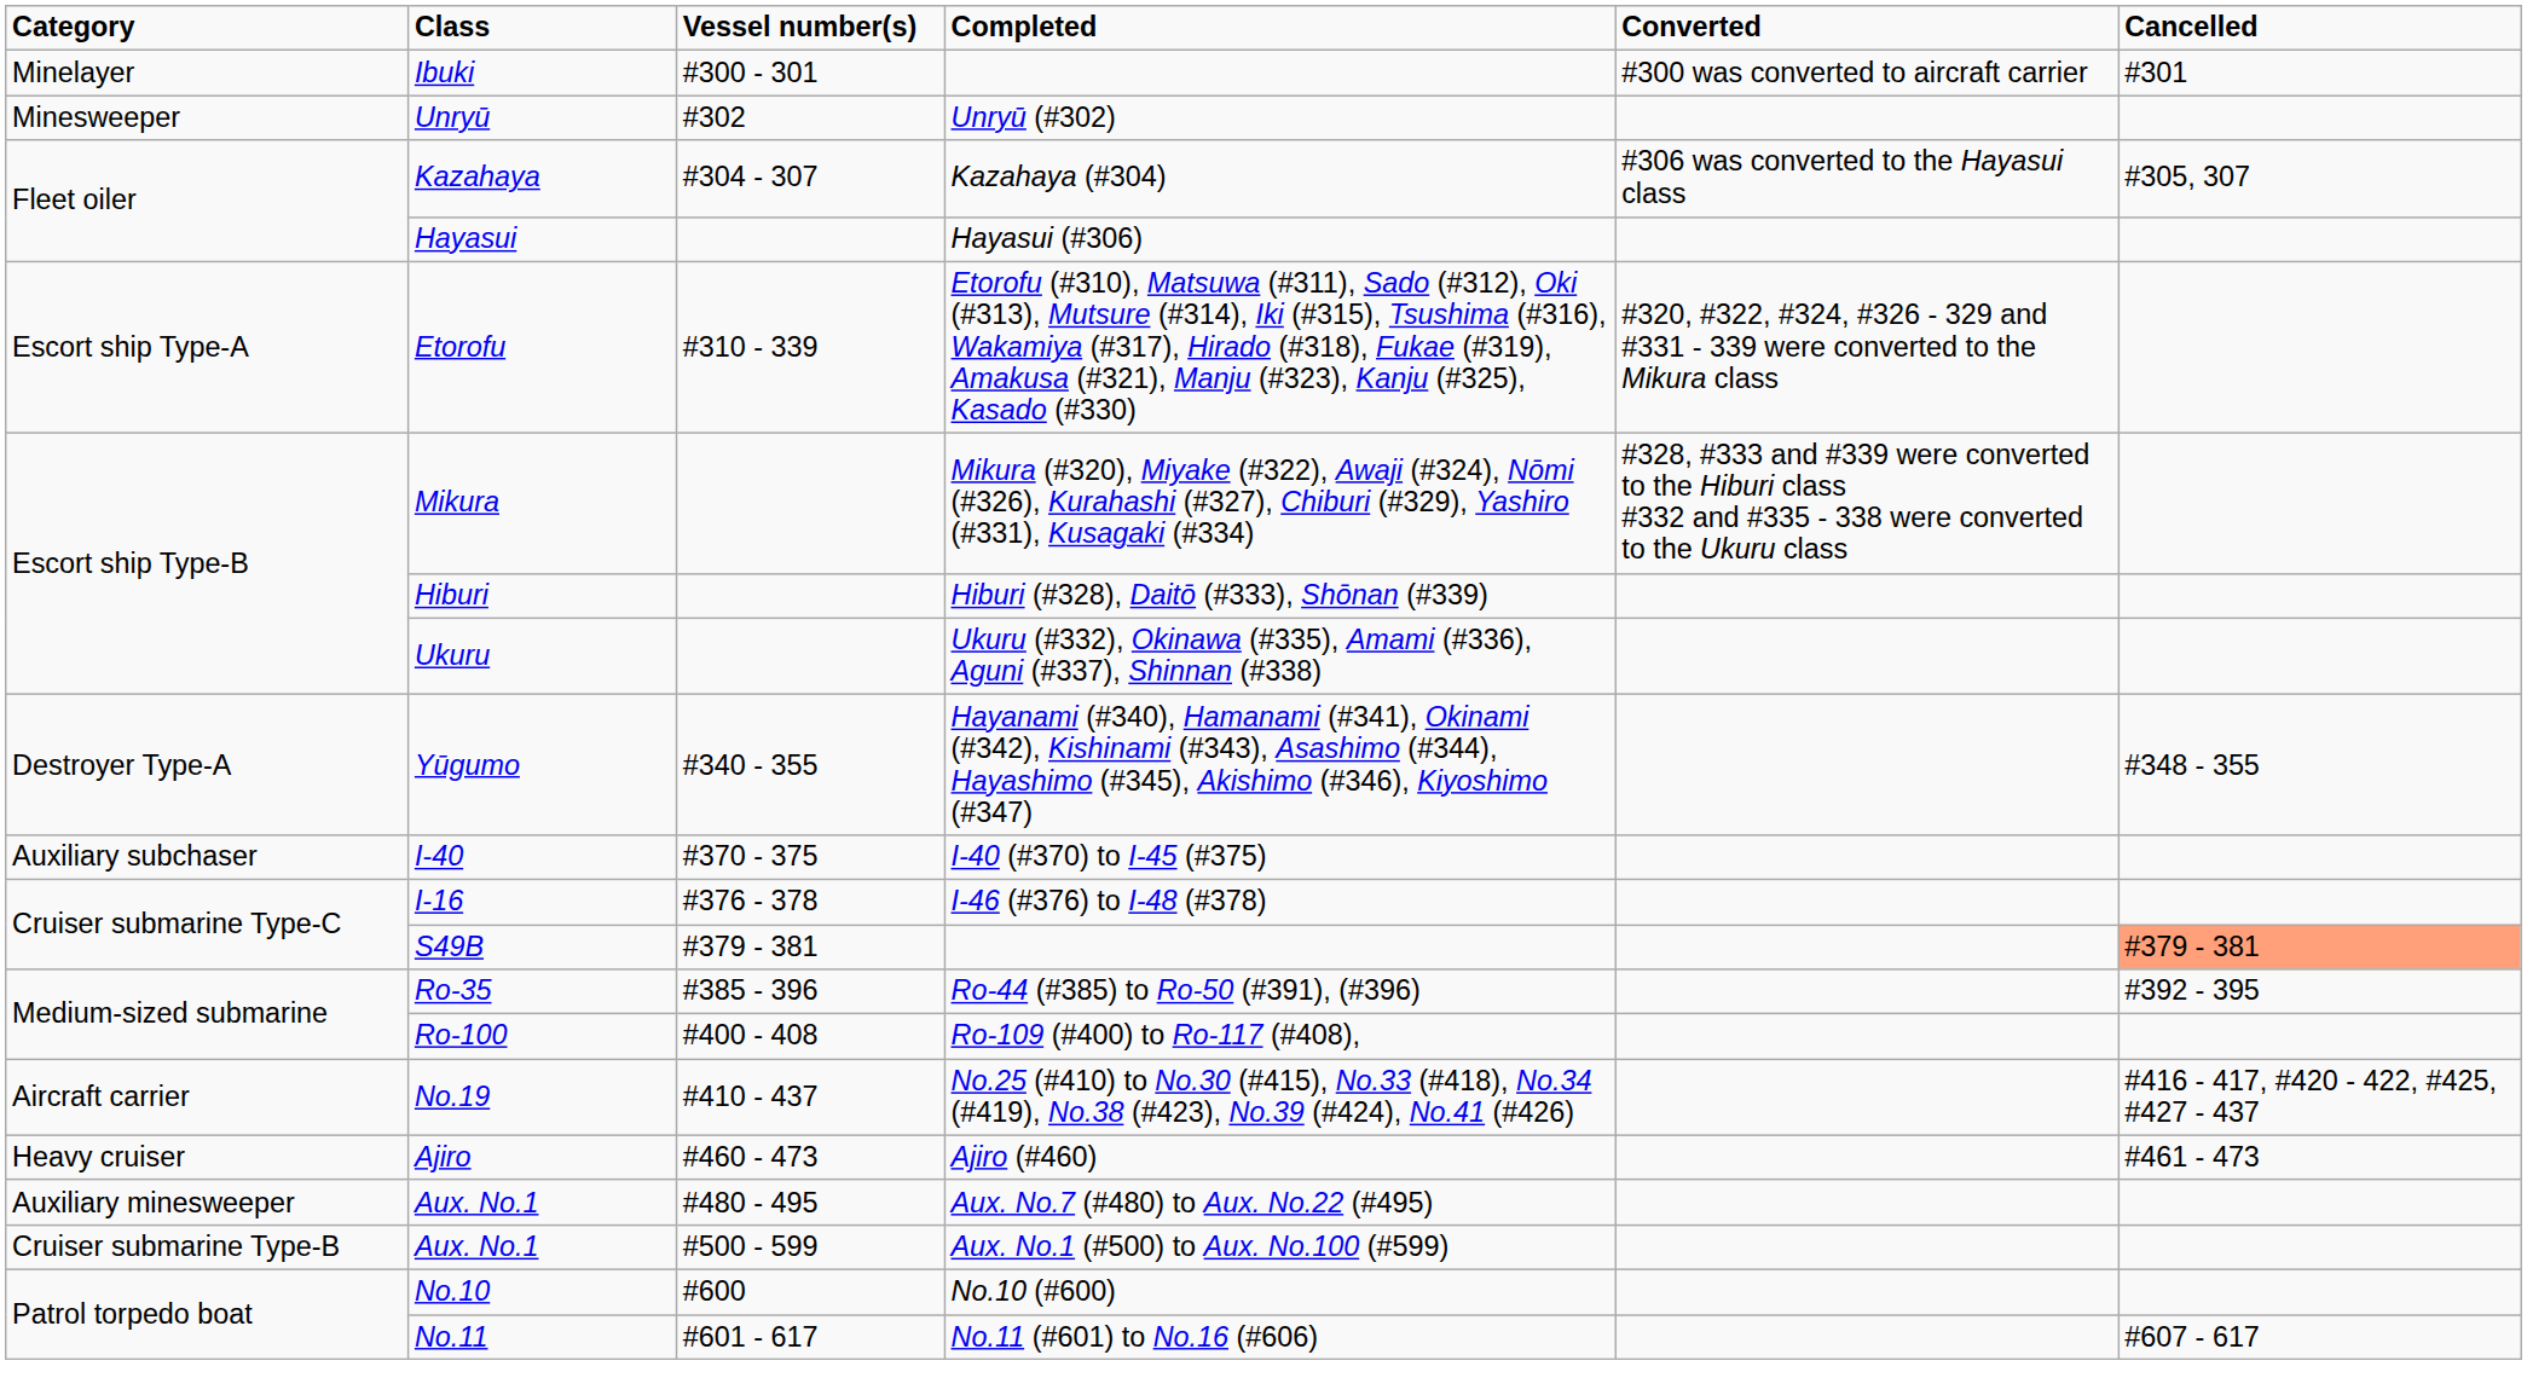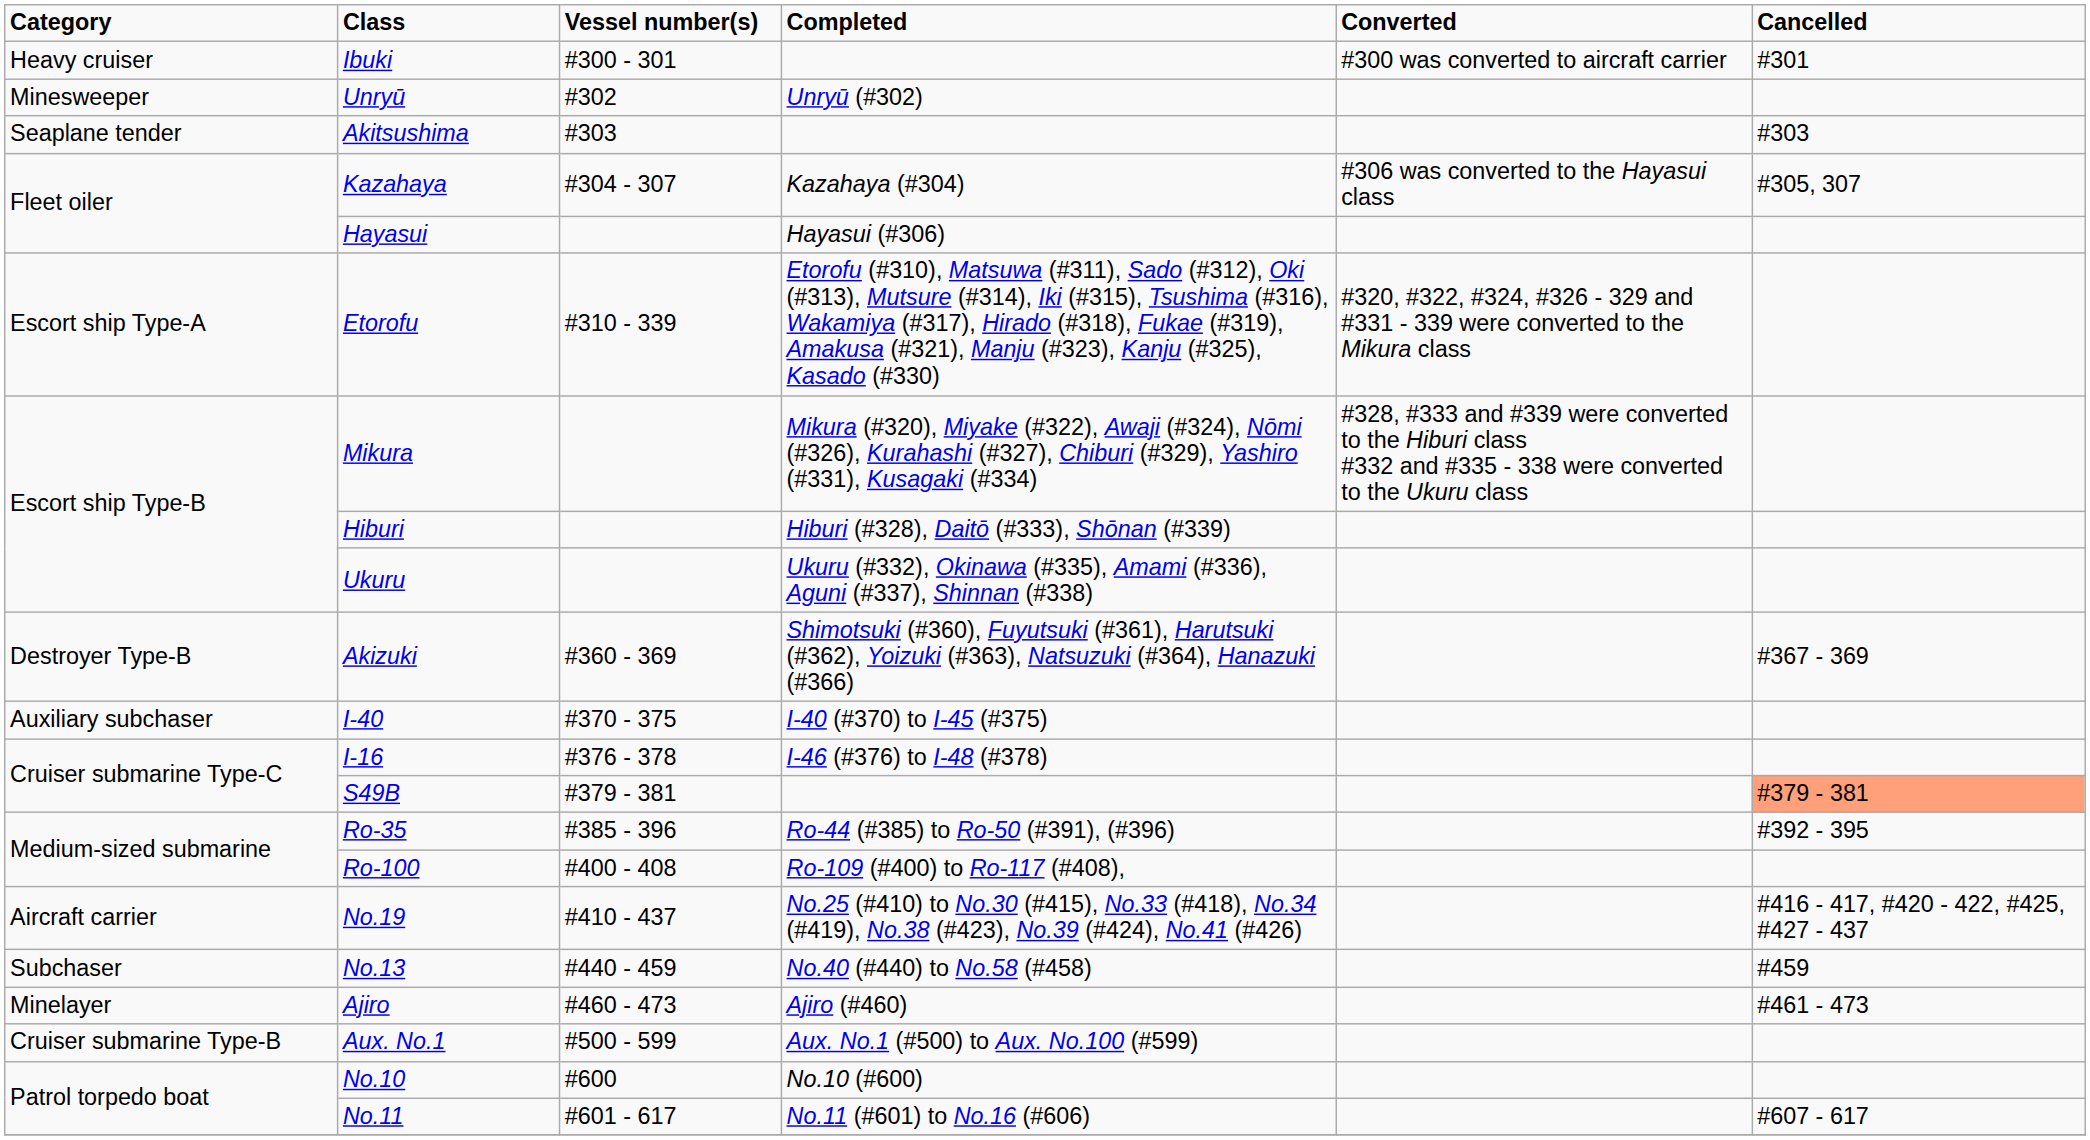 <table class="wikitable" width="90%">
 <tr>
 <td width="12%"><strong>Category</strong></td>
 <td width="8%"><strong>Class</strong></td>
 <td width="8%"><strong>Vessel number(s)</strong></td>
 <td width="20%"><strong>Completed</strong></td>
 <td width="15%"><strong>Converted</strong></td>
 <td width="12%"><strong>Cancelled</strong></td>
 </tr>
 <tr>
-<td>Minelayer</td>
+<td>Heavy cruiser</td>
 <td><em><a href='#'>Ibuki</a></em></td>
 <td>#300 - 301</td>
 <td></td>
 <td>#300 was converted to aircraft carrier</td>
 <td>#301</td>
 </tr>
 <tr>
 <td>Minesweeper</td>
 <td><em><a href='#'>Unryū</a></em></td>
 <td>#302</td>
 <td><em><a href='#'>Unryū</a></em> (#302)</td>
 <td></td>
 <td></td>
+</tr>
+<tr>
+<td>Seaplane tender</td>
+<td><em><a href='#'>Akitsushima</a></em></td>
+<td>#303</td>
+<td></td>
+<td></td>
+<td>#303</td>
 </tr>
 <tr>
 <td rowspan="2">Fleet oiler</td>
 <td><em><a href='#'>Kazahaya</a></em></td>
 <td>#304 - 307</td>
 <td><em>Kazahaya</em> (#304)</td>
 <td>#306 was converted to the <em>Hayasui</em> class</td>
 <td>#305, 307</td>
 </tr>
 <tr>
 <td><em><a href='#'>Hayasui</a></em></td>
 <td></td>
 <td><em>Hayasui</em> (#306)</td>
 <td></td>
 <td></td>
 </tr>
 <tr>
 <td>Escort ship Type-A</td>
 <td><em><a href='#'>Etorofu</a></em></td>
 <td>#310 - 339</td>
 <td><em><a href='#'>Etorofu</a></em> (#310), <em><a href='#'>Matsuwa</a></em> (#311), <em><a href='#'>Sado</a></em> (#312), <em><a href='#'>Oki</a></em> (#313), <em><a href='#'>Mutsure</a></em> (#314), <em><a href='#'>Iki</a></em> (#315), <em><a href='#'>Tsushima</a></em> (#316), <em><a href='#'>Wakamiya</a></em> (#317), <em><a href='#'>Hirado</a></em> (#318), <em><a href='#'>Fukae</a></em> (#319), <em><a href='#'>Amakusa</a></em> (#321), <em><a href='#'>Manju</a></em> (#323), <em><a href='#'>Kanju</a></em> (#325), <em><a href='#'>Kasado</a></em> (#330)</td>
 <td>#320, #322, #324, #326 - 329 and #331 - 339 were converted to the <em>Mikura</em> class</td>
 <td></td>
 </tr>
 <tr>
 <td rowspan="3">Escort ship Type-B</td>
 <td><em><a href='#'>Mikura</a></em></td>
 <td></td>
 <td><em><a href='#'>Mikura</a></em> (#320), <em><a href='#'>Miyake</a></em> (#322), <em><a href='#'>Awaji</a></em> (#324), <em><a href='#'>Nōmi</a></em> (#326), <em><a href='#'>Kurahashi</a></em> (#327), <em><a href='#'>Chiburi</a></em> (#329), <em><a href='#'>Yashiro</a></em> (#331), <em><a href='#'>Kusagaki</a></em> (#334)</td>
 <td>#328, #333 and #339 were converted to the <em>Hiburi</em> class<br>#332 and #335 - 338 were converted to the <em>Ukuru</em> class</td>
 <td></td>
 </tr>
 <tr>
 <td><em><a href='#'>Hiburi</a></em></td>
 <td></td>
 <td><em><a href='#'>Hiburi</a></em> (#328), <em><a href='#'>Daitō</a></em> (#333), <em><a href='#'>Shōnan</a></em> (#339)</td>
 <td></td>
 <td></td>
 </tr>
 <tr>
 <td><em><a href='#'>Ukuru</a></em></td>
 <td></td>
 <td><em><a href='#'>Ukuru</a></em> (#332), <em><a href='#'>Okinawa</a></em> (#335), <em><a href='#'>Amami</a></em> (#336), <em><a href='#'>Aguni</a></em> (#337), <em><a href='#'>Shinnan</a></em> (#338)</td>
 <td></td>
 <td></td>
 </tr>
 <tr>
-<td>Destroyer Type-A</td>
-<td><em><a href='#'>Yūgumo</a></em></td>
-<td>#340 - 355</td>
-<td><em><a href='#'>Hayanami</a></em> (#340), <em><a href='#'>Hamanami</a></em> (#341),  <em><a href='#'>Okinami</a></em> (#342), <em><a href='#'>Kishinami</a></em> (#343), <em><a href='#'>Asashimo</a></em> (#344), <em><a href='#'>Hayashimo</a></em> (#345), <em><a href='#'>Akishimo</a></em> (#346), <em><a href='#'>Kiyoshimo</a></em> (#347)</td>
+<td>Destroyer Type-B</td>
+<td><em><a href='#'>Akizuki</a></em></td>
+<td>#360 - 369</td>
+<td><em><a href='#'>Shimotsuki</a></em> (#360), <em><a href='#'>Fuyutsuki</a></em> (#361),  <em><a href='#'>Harutsuki</a></em> (#362), <em><a href='#'>Yoizuki</a></em> (#363), <em><a href='#'>Natsuzuki</a></em> (#364), <em><a href='#'>Hanazuki</a></em> (#366)</td>
 <td></td>
-<td>#348 - 355</td>
+<td>#367 - 369</td>
 </tr>
 <tr>
 <td>Auxiliary subchaser</td>
 <td><em><a href='#'>I-40</a></em></td>
 <td>#370 - 375</td>
 <td><em><a href='#'>I-40</a></em> (#370) to <em><a href='#'>I-45</a></em> (#375)</td>
 <td></td>
 <td></td>
 </tr>
 <tr>
 <td rowspan="2">Cruiser submarine Type-C</td>
 <td><em><a href='#'>I-16</a></em></td>
 <td>#376 - 378</td>
 <td><em><a href='#'>I-46</a></em> (#376) to <em><a href='#'>I-48</a></em> (#378)</td>
 <td></td>
 <td></td>
 </tr>
 <tr>
 <td><em><a href='#'>S49B</a></em></td>
 <td>#379 - 381</td>
 <td></td>
 <td></td>
 <td style="background: lightsalmon;">#379 - 381</td>
 </tr>
 <tr>
 <td rowspan="2">Medium-sized submarine</td>
 <td><em><a href='#'>Ro-35</a></em></td>
 <td>#385 - 396</td>
 <td><em><a href='#'>Ro-44</a></em> (#385) to <em><a href='#'>Ro-50</a></em> (#391),  (#396)</td>
 <td></td>
 <td>#392 - 395</td>
 </tr>
 <tr>
 <td><em><a href='#'>Ro-100</a></em></td>
 <td>#400 - 408</td>
 <td><em><a href='#'>Ro-109</a></em> (#400) to <em><a href='#'>Ro-117</a></em> (#408),</td>
 <td></td>
 <td></td>
 </tr>
 <tr>
 <td>Aircraft carrier</td>
 <td><em><a href='#'>No.19</a></em></td>
 <td>#410 - 437</td>
 <td><em><a href='#'>No.25</a></em> (#410) to <em><a href='#'>No.30</a></em> (#415), <em><a href='#'>No.33</a></em> (#418), <em><a href='#'>No.34</a></em> (#419), <em><a href='#'>No.38</a></em> (#423), <em><a href='#'>No.39</a></em> (#424), <em><a href='#'>No.41</a></em> (#426)</td>
 <td></td>
 <td>#416 - 417, #420 - 422, #425, #427 - 437</td>
 </tr>
 <tr>
-<td>Heavy cruiser</td>
+<td>Subchaser</td>
+<td><em><a href='#'>No.13</a></em></td>
+<td>#440 - 459</td>
+<td><em><a href='#'>No.40</a></em> (#440) to <em><a href='#'>No.58</a></em> (#458)</td>
+<td></td>
+<td>#459</td>
+</tr>
+<tr>
+<td>Minelayer</td>
 <td><em><a href='#'>Ajiro</a></em></td>
 <td>#460 - 473</td>
 <td><em><a href='#'>Ajiro</a></em> (#460)</td>
 <td></td>
 <td>#461 - 473</td>
-</tr>
-<tr>
-<td>Auxiliary minesweeper</td>
-<td><em><a href='#'>Aux. No.1</a></em></td>
-<td>#480 - 495</td>
-<td><em><a href='#'>Aux. No.7</a></em> (#480) to <em><a href='#'>Aux. No.22</a></em> (#495)</td>
-<td></td>
-<td></td>
 </tr>
 <tr>
 <td>Cruiser submarine Type-B</td>
 <td><em><a href='#'>Aux. No.1</a></em></td>
 <td>#500 - 599</td>
 <td><em><a href='#'>Aux. No.1</a></em> (#500) to <em><a href='#'>Aux. No.100</a></em> (#599)</td>
 <td></td>
 <td></td>
 </tr>
 <tr>
 <td rowspan="2">Patrol torpedo boat</td>
 <td><em><a href='#'>No.10</a></em></td>
 <td>#600</td>
 <td><em>No.10</em> (#600)</td>
 <td></td>
 <td></td>
 </tr>
 <tr>
 <td><em><a href='#'>No.11</a></em></td>
 <td>#601 - 617</td>
 <td><em><a href='#'>No.11</a></em> (#601) to <em><a href='#'>No.16</a></em> (#606)</td>
 <td></td>
 <td>#607 - 617</td>
 </tr>
 <tr>
 </tr>
 </table>
